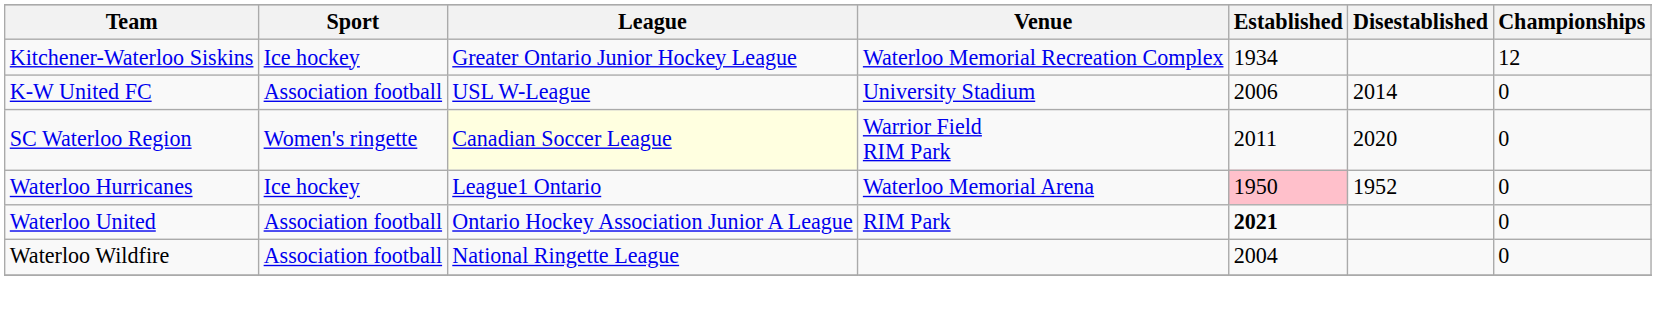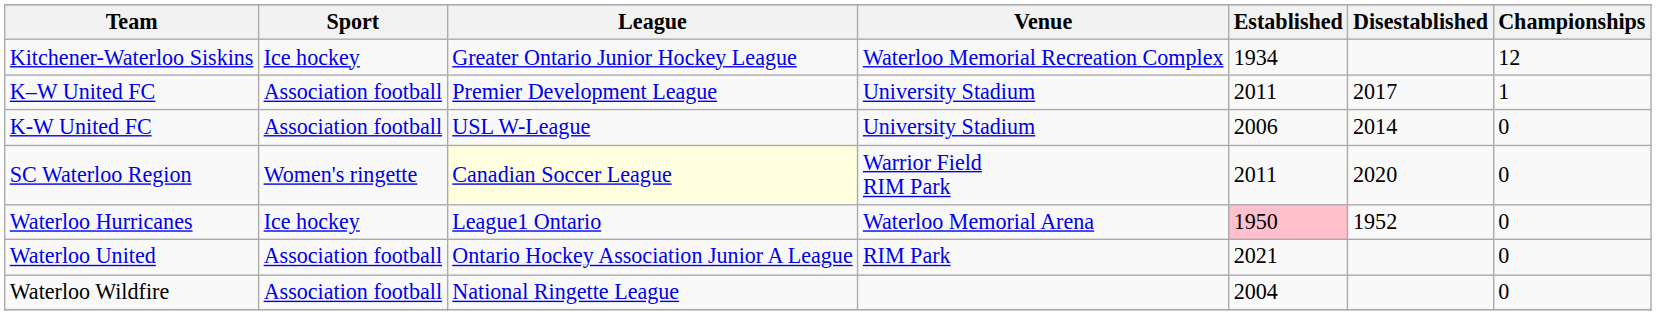 <table class="wikitable">
 <tr>
 </tr>
 <tr>
 <th>Team</th>
 <th>Sport</th>
 <th>League</th>
 <th>Venue</th>
 <th>Established</th>
 <th>Disestablished</th>
 <th>Championships</th>
 </tr>
 <tr>
 <td><a href='#'>Kitchener-Waterloo Siskins</a></td>
 <td><a href='#'>Ice hockey</a></td>
 <td><a href='#'>Greater Ontario Junior Hockey League</a></td>
 <td><a href='#'>Waterloo Memorial Recreation Complex</a></td>
 <td>1934</td>
 <td></td>
 <td>12</td>
+</tr>
+<tr>
+<td><a href='#'>K–W United FC</a></td>
+<td><a href='#'>Association football</a></td>
+<td><a href='#'>Premier Development League</a></td>
+<td><a href='#'>University Stadium</a></td>
+<td>2011</td>
+<td>2017</td>
+<td>1</td>
 </tr>
 <tr>
 <td><a href='#'>K-W United FC</a></td>
 <td><a href='#'>Association football</a></td>
 <td><a href='#'>USL W-League</a></td>
 <td><a href='#'>University Stadium</a></td>
 <td>2006</td>
 <td>2014</td>
 <td>0</td>
 </tr>
 <tr>
 <td><a href='#'>SC Waterloo Region</a></td>
 <td><a href='#'>Women's ringette</a></td>
 <td style="background: lightyellow;"><a href='#'>Canadian Soccer League</a></td>
 <td><a href='#'>Warrior Field</a><br><a href='#'>RIM Park</a></td>
 <td>2011</td>
 <td>2020</td>
 <td>0</td>
 </tr>
 <tr>
 <td><a href='#'>Waterloo Hurricanes</a></td>
 <td><a href='#'>Ice hockey</a></td>
 <td><a href='#'>League1 Ontario</a></td>
 <td><a href='#'>Waterloo Memorial Arena</a></td>
 <td style="background: pink;">1950</td>
 <td>1952</td>
 <td>0</td>
 </tr>
 <tr>
 <td><a href='#'>Waterloo United</a></td>
 <td><a href='#'>Association football</a></td>
 <td><a href='#'>Ontario Hockey Association Junior A League</a></td>
 <td><a href='#'>RIM Park</a></td>
-<td><strong>2021</strong></td>
+<td>2021</td>
 <td></td>
 <td>0</td>
 </tr>
 <tr>
 <td>Waterloo Wildfire</td>
 <td><a href='#'>Association football</a></td>
 <td><a href='#'>National Ringette League</a></td>
 <td></td>
 <td>2004</td>
 <td></td>
 <td>0</td>
 </tr>
 <tr>
 </tr>
 </table>
